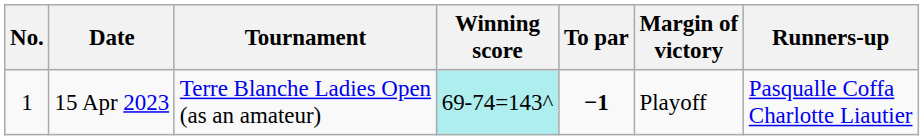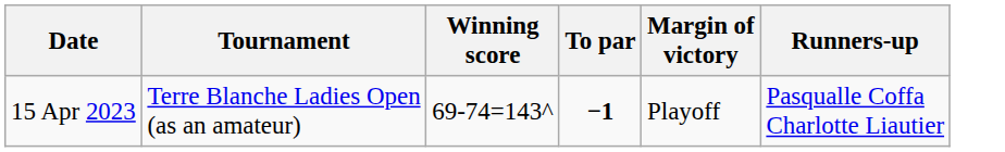 <table class="wikitable" style="font-size:95%;">
 <tr>
-<th>No.</th>
 <th>Date</th>
 <th>Tournament</th>
 <th>Winning<br>score</th>
 <th>To par</th>
 <th>Margin of<br>victory</th>
 <th>Runners-up</th>
 </tr>
 <tr>
-<td align=center>1</td>
 <td align=right>15 Apr <a href='#'>2023</a></td>
 <td><a href='#'>Terre Blanche Ladies Open</a><br>(as an amateur)</td>
-<td align=right style="background: paleturquoise;">69-74=143^</td>
+<td align=right>69-74=143^</td>
 <td align=center><strong>−1</strong></td>
 <td>Playoff</td>
 <td> <a href='#'>Pasqualle Coffa</a> <br>  <a href='#'>Charlotte Liautier</a></td>
 </tr>
 </table>
